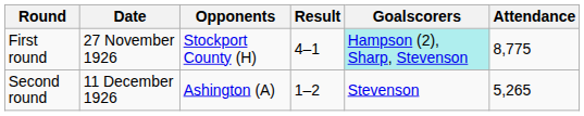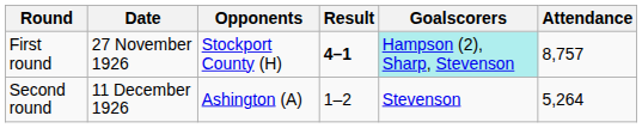 <table class="wikitable">
 <tr>
 <th>Round</th>
 <th>Date</th>
 <th>Opponents</th>
 <th>Result</th>
 <th>Goalscorers</th>
 <th>Attendance</th>
 </tr>
 <tr>
 <td>First round</td>
 <td>27 November 1926</td>
 <td><a href='#'>Stockport County</a> (H)</td>
-<td>4–1</td>
+<td><strong>4–1</strong></td>
 <td style="background: paleturquoise;"><a href='#'>Hampson</a> (2), <a href='#'>Sharp</a>, <a href='#'>Stevenson</a></td>
-<td>8,775</td>
+<td>8,757</td>
 </tr>
 <tr>
 <td>Second round</td>
 <td>11 December 1926</td>
 <td><a href='#'>Ashington</a> (A)</td>
 <td>1–2</td>
 <td><a href='#'>Stevenson</a></td>
-<td>5,265</td>
+<td>5,264</td>
 </tr>
 </table>
